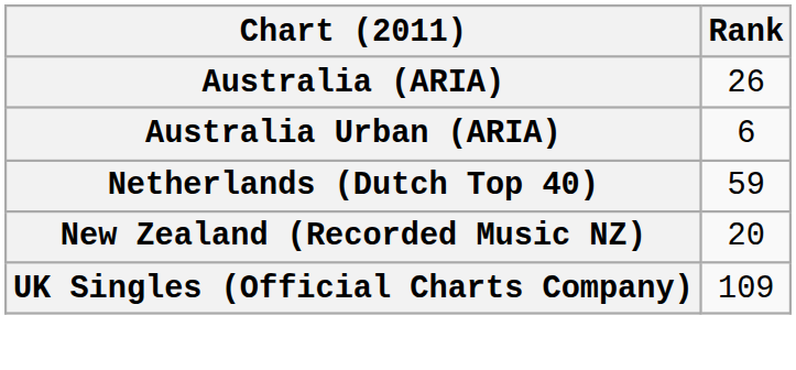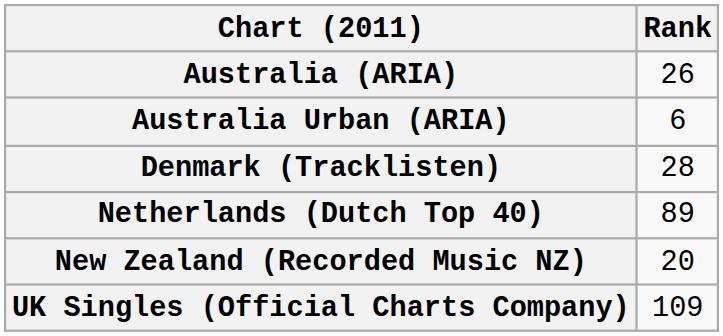 <table class="wikitable sortable plainrowheaders" border="1">
 <tr>
 <th scope="col">Chart (2011)</th>
 <th scope="col">Rank</th>
 </tr>
 <tr>
 <th scope="row">Australia (ARIA)</th>
 <td style="text-align:center;">26</td>
 </tr>
 <tr>
 <th scope="row">Australia Urban (ARIA)</th>
 <td style="text-align:center;">6</td>
 </tr>
 <tr>
+<th scope="row">Denmark (Tracklisten)</th>
+<td style="text-align:center;">28</td>
+</tr>
+<tr>
 <th scope="row">Netherlands (Dutch Top 40)</th>
-<td style="text-align:center;">59</td>
+<td style="text-align:center;">89</td>
 </tr>
 <tr>
 <th scope="row">New Zealand (Recorded Music NZ)</th>
 <td style="text-align:center;">20</td>
 </tr>
 <tr>
 <th scope="row">UK Singles (Official Charts Company)</th>
 <td style="text-align:center;">109</td>
 </tr>
 </table>
